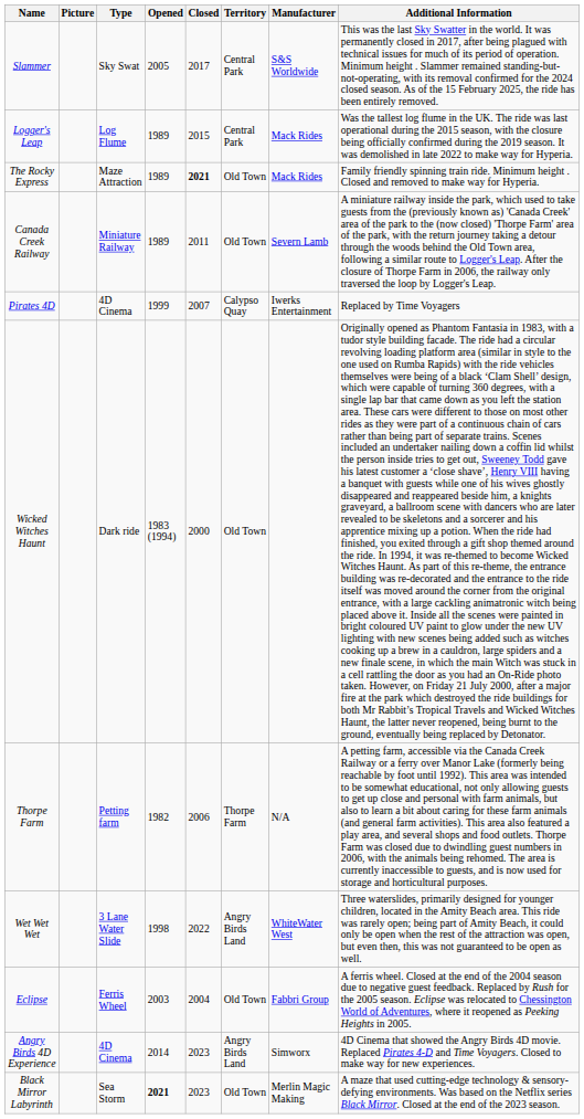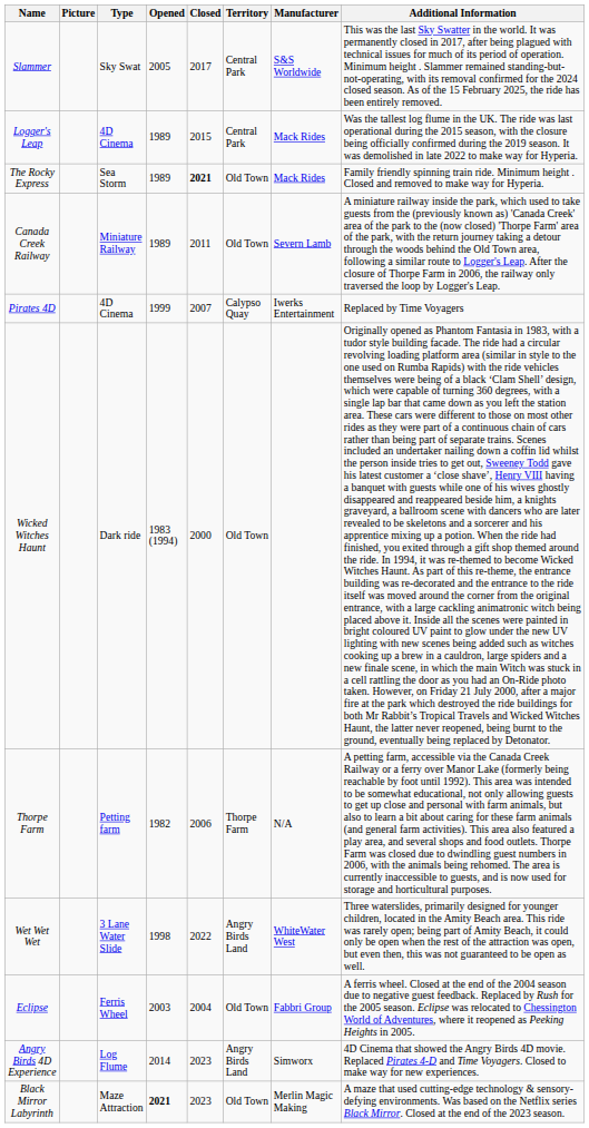 <table class="wikitable sortable">
 <tr>
 <th>Name</th>
 <th class="unsortable">Picture</th>
 <th>Type</th>
 <th>Opened</th>
 <th>Closed</th>
 <th>Territory</th>
 <th>Manufacturer</th>
 <th class="unsortable">Additional Information</th>
 </tr>
 <tr>
 <td style="text-align: center;"><em><a href='#'>Slammer</a></em></td>
 <td> </td>
 <td>Sky Swat</td>
 <td>2005</td>
 <td>2017</td>
 <td>Central Park</td>
 <td><a href='#'>S&S Worldwide</a></td>
 <td>This was the last <a href='#'>Sky Swatter</a> in the world. It was permanently closed in 2017, after being plagued with technical issues for much of its period of operation. Minimum height . Slammer remained standing-but-not-operating, with its removal confirmed for the 2024 closed season. As of the 15 February 2025, the ride has been entirely removed. </td>
 </tr>
 <tr>
 <td style="text-align: center;"><em><a href='#'>Logger's Leap</a></em></td>
 <td> </td>
-<td><a href='#'>Log Flume</a></td>
+<td><a href='#'>4D Cinema</a></td>
 <td>1989</td>
 <td>2015</td>
 <td>Central Park</td>
 <td><a href='#'>Mack Rides</a></td>
 <td>Was the tallest log flume in the UK. The ride was last operational during the 2015 season, with the closure being officially confirmed during the 2019 season. It was demolished in late 2022 to make way for Hyperia.</td>
 </tr>
 <tr>
 <td style="text-align: center;"><em>The Rocky Express</em></td>
 <td></td>
-<td>Maze Attraction</td>
+<td>Sea Storm</td>
 <td>1989</td>
 <td><strong>2021</strong></td>
 <td>Old Town</td>
 <td><a href='#'>Mack Rides</a></td>
 <td>Family friendly spinning train ride. Minimum height . Closed and removed to make way for Hyperia.</td>
 </tr>
 <tr>
 <td style="text-align: center;"><em>Canada Creek Railway</em></td>
 <td></td>
 <td><a href='#'>Miniature Railway</a></td>
 <td>1989</td>
 <td>2011</td>
 <td>Old Town</td>
 <td><a href='#'>Severn Lamb</a></td>
 <td>A miniature railway inside the park, which used to take guests from the (previously known as) 'Canada Creek' area of the park to the (now closed) 'Thorpe Farm' area of the park, with the return journey taking a detour through the woods behind the Old Town area, following a similar route to <a href='#'>Logger's Leap</a>. After the closure of Thorpe Farm in 2006, the railway only traversed the loop by Logger's Leap.</td>
 </tr>
 <tr>
 <td style="text-align: center;"><em><a href='#'>Pirates 4D</a></em></td>
 <td></td>
 <td>4D Cinema</td>
 <td>1999</td>
 <td>2007</td>
 <td>Calypso Quay</td>
 <td>Iwerks Entertainment</td>
 <td>Replaced by Time Voyagers</td>
 </tr>
 <tr>
 <td style="text-align: center;"><em>Wicked Witches Haunt</em></td>
 <td></td>
 <td>Dark ride</td>
 <td>1983 (1994)</td>
 <td>2000</td>
 <td>Old Town</td>
 <td></td>
 <td>Originally opened as Phantom Fantasia in 1983, with a tudor style building facade. The ride had a circular revolving loading platform area (similar in style to the one used on Rumba Rapids) with the ride vehicles themselves were being of a black ‘Clam Shell’ design, which were capable of turning 360 degrees, with a single lap bar that came down as you left the station area. These cars were different to those on most other rides as they were part of a continuous chain of cars rather than being part of separate trains. Scenes included an undertaker nailing down a coffin lid whilst the person inside tries to get out, <a href='#'>Sweeney Todd</a> gave his latest customer a ‘close shave’, <a href='#'>Henry VIII</a> having a banquet with guests while one of his wives ghostly disappeared and reappeared beside him, a knights graveyard, a ballroom scene with dancers who are later revealed to be skeletons and a sorcerer and his apprentice mixing up a potion. When the ride had finished, you exited through a gift shop themed around the ride. In 1994, it was re-themed to become Wicked Witches Haunt. As part of this re-theme, the entrance building was re-decorated and the entrance to the ride itself was moved around the corner from the original entrance, with a large cackling animatronic witch being placed above it. Inside all the scenes were painted in bright coloured UV paint to glow under the new UV lighting with new scenes being added such as witches cooking up a brew in a cauldron, large spiders and a new finale scene, in which the main Witch was stuck in a cell rattling the door as you had an On-Ride photo taken. However, on Friday 21 July 2000, after a major fire at the park which destroyed the ride buildings for both Mr Rabbit’s Tropical Travels and Wicked Witches Haunt, the latter never reopened, being burnt to the ground, eventually being replaced by Detonator.</td>
 </tr>
 <tr>
 <td style="text-align: center;"><em>Thorpe Farm</em></td>
 <td></td>
 <td><a href='#'>Petting farm</a></td>
 <td>1982</td>
 <td>2006</td>
 <td>Thorpe Farm</td>
 <td>N/A</td>
 <td>A petting farm, accessible via the Canada Creek Railway or a ferry over Manor Lake (formerly being reachable by foot until 1992). This area was intended to be somewhat educational, not only allowing guests to get up close and personal with farm animals, but also to learn a bit about caring for these farm animals (and general farm activities). This area also featured a play area, and several shops and food outlets. Thorpe Farm was closed due to dwindling guest numbers in 2006, with the animals being rehomed. The area is currently inaccessible to guests, and is now used for storage and horticultural purposes.</td>
 </tr>
 <tr>
 <td style="text-align: center;"><em>Wet Wet Wet</em></td>
 <td></td>
 <td><a href='#'>3 Lane Water Slide</a></td>
 <td>1998</td>
 <td>2022</td>
 <td>Angry Birds Land</td>
 <td><a href='#'>WhiteWater West</a></td>
 <td>Three waterslides, primarily designed for younger children, located in the Amity Beach area. This ride was rarely open; being part of Amity Beach, it could only be open when the rest of the attraction was open, but even then, this was not guaranteed to be open as well.</td>
 </tr>
 <tr>
 <td style="text-align: center;"><em><a href='#'>Eclipse</a></em></td>
 <td></td>
 <td><a href='#'>Ferris Wheel</a></td>
 <td>2003</td>
 <td>2004</td>
 <td>Old Town</td>
 <td><a href='#'>Fabbri Group</a></td>
 <td>A ferris wheel. Closed at the end of the 2004 season due to negative guest feedback. Replaced by <em>Rush</em> for the 2005 season. <em>Eclipse</em> was relocated to <a href='#'>Chessington World of Adventures</a>, where it reopened as <em>Peeking Heights</em> in 2005.</td>
 </tr>
 <tr>
 <td style="text-align: center;"><em><a href='#'>Angry Birds</a> 4D Experience</em></td>
 <td></td>
-<td><a href='#'>4D Cinema</a></td>
+<td><a href='#'>Log Flume</a></td>
 <td>2014</td>
 <td>2023</td>
 <td>Angry Birds Land</td>
 <td>Simworx</td>
 <td>4D Cinema that showed the Angry Birds 4D movie.  Replaced <em><a href='#'>Pirates 4-D</a></em> and <em>Time Voyagers</em>. Closed to make way for new experiences.</td>
 </tr>
 <tr>
 <td style="text-align: center;"><em>Black Mirror Labyrinth</em></td>
 <td></td>
-<td>Sea Storm</td>
+<td>Maze Attraction</td>
 <td><strong>2021</strong></td>
 <td>2023</td>
 <td>Old Town</td>
 <td>Merlin Magic Making</td>
 <td>A maze that used cutting-edge technology & sensory-defying environments. Was based on the Netflix series <em><a href='#'>Black Mirror</a></em>. Closed at the end of the 2023 season.</td>
 </tr>
 </table>
